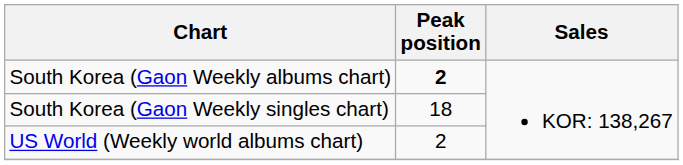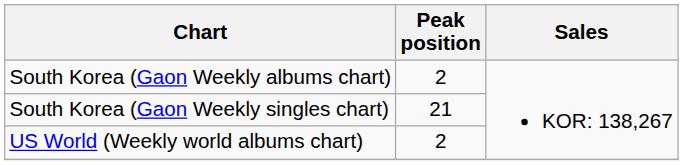 <table class="wikitable sortable">
 <tr>
 <th>Chart</th>
 <th>Peak<br>position</th>
 <th style="text-align:center;">Sales</th>
 </tr>
 <tr>
 <td>South Korea (<a href='#'>Gaon</a> Weekly albums chart)</td>
-<td align="center"><strong>2</strong></td>
+<td align="center">2</td>
 <td rowspan="3"><br><ul><li>KOR: 138,267</li></ul></td>
 </tr>
 <tr>
 <td>South Korea (<a href='#'>Gaon</a> Weekly singles chart)</td>
-<td align="center">18</td>
+<td align="center">21</td>
 </tr>
 <tr>
 <td><a href='#'>US World</a> (Weekly world albums chart)</td>
 <td align="center">2</td>
 </tr>
 <tr>
 </tr>
 </table>
